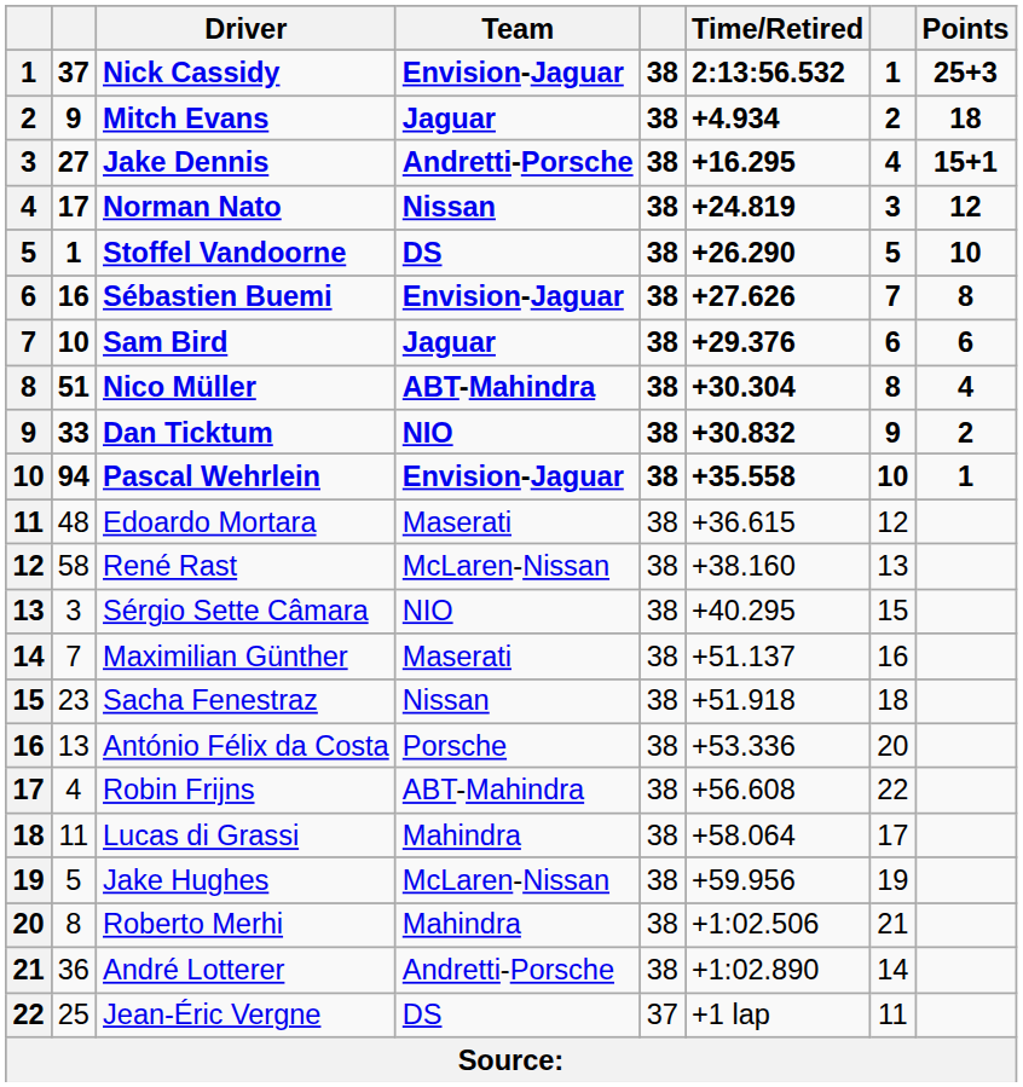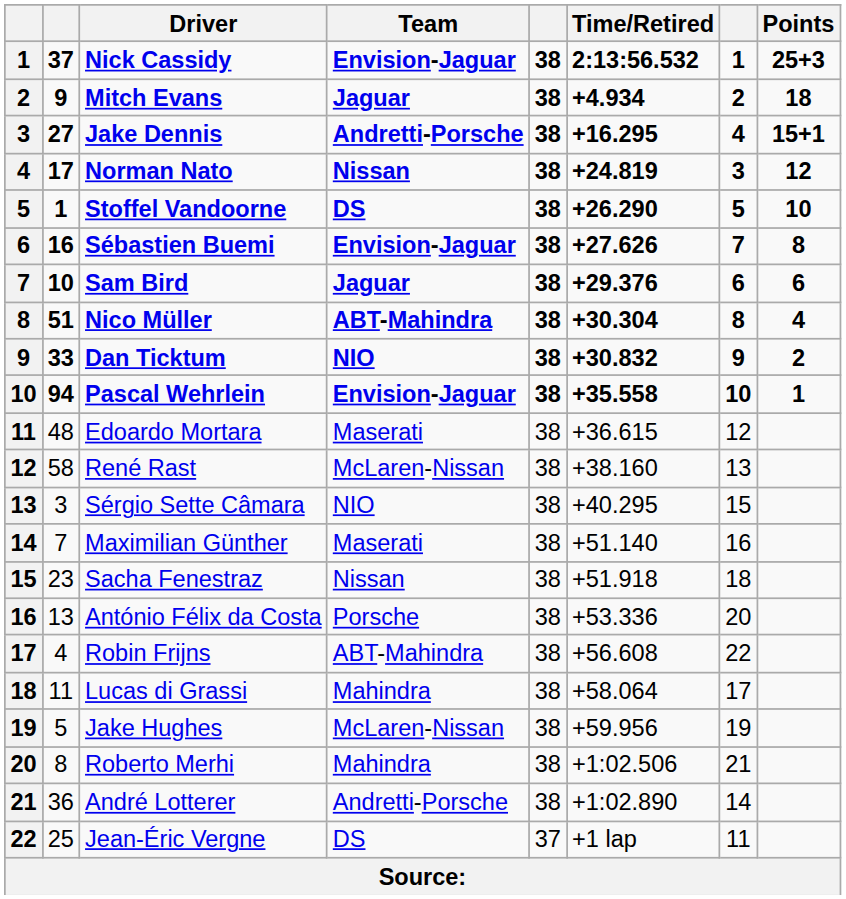 <table class="wikitable sortable" style="font-size: 85%">
 <tr>
 <th scope="col"></th>
 <th scope="col"></th>
 <th scope="col">Driver</th>
 <th scope="col">Team</th>
 <th scope="col"></th>
 <th scope="col" class="unsortable">Time/Retired</th>
 <th scope="col"></th>
 <th scope="col">Points</th>
 </tr>
 <tr>
 <th scope="row">1</th>
 <td align="center"><strong>37</strong></td>
 <td data-sort-value=""><strong> <a href='#'>Nick Cassidy</a></strong></td>
 <td><strong><a href='#'>Envision</a>-<a href='#'>Jaguar</a></strong></td>
 <td><strong>38</strong></td>
 <td><strong>2:13:56.532</strong></td>
 <td align="center"><strong>1</strong></td>
 <td align="center"><strong>25+3</strong></td>
 </tr>
 <tr>
 <th scope="row">2</th>
 <td align="center"><strong>9</strong></td>
 <td data-sort-value=""><strong> <a href='#'>Mitch Evans</a></strong></td>
 <td><strong><a href='#'>Jaguar</a></strong></td>
 <td><strong>38</strong></td>
 <td><strong>+4.934</strong></td>
 <td align="center"><strong>2</strong></td>
 <td align="center"><strong>18</strong></td>
 </tr>
 <tr>
 <th scope="row">3</th>
 <td align="center"><strong>27</strong></td>
 <td data-sort-value=""><strong> <a href='#'>Jake Dennis</a></strong></td>
 <td><strong><a href='#'>Andretti</a>-<a href='#'>Porsche</a></strong></td>
 <td><strong>38</strong></td>
 <td><strong>+16.295</strong></td>
 <td align="center"><strong>4</strong></td>
 <td align="center"><strong>15+1</strong></td>
 </tr>
 <tr>
 <th scope="row">4</th>
 <td align="center"><strong>17</strong></td>
 <td data-sort-value=""><strong> <a href='#'>Norman Nato</a></strong></td>
 <td><strong><a href='#'>Nissan</a></strong></td>
 <td><strong>38</strong></td>
 <td><strong>+24.819</strong></td>
 <td align="center"><strong>3</strong></td>
 <td align="center"><strong>12</strong></td>
 </tr>
 <tr>
 <th scope="row">5</th>
 <td align="center"><strong>1</strong></td>
 <td data-sort-value=""><strong> <a href='#'>Stoffel Vandoorne</a></strong></td>
 <td><strong><a href='#'>DS</a></strong></td>
 <td><strong>38</strong></td>
 <td><strong>+26.290</strong></td>
 <td align="center"><strong>5</strong></td>
 <td align="center"><strong>10</strong></td>
 </tr>
 <tr>
 <th scope="row">6</th>
 <td align="center"><strong>16</strong></td>
 <td data-sort-value=""><strong> <a href='#'>Sébastien Buemi</a></strong></td>
 <td><strong><a href='#'>Envision</a>-<a href='#'>Jaguar</a></strong></td>
 <td><strong>38</strong></td>
 <td><strong>+27.626</strong></td>
 <td align="center"><strong>7</strong></td>
 <td align="center"><strong>8</strong></td>
 </tr>
 <tr>
 <th scope="row">7</th>
 <td align="center"><strong>10</strong></td>
 <td data-sort-value=""><strong> <a href='#'>Sam Bird</a></strong></td>
 <td><strong><a href='#'>Jaguar</a></strong></td>
 <td><strong>38</strong></td>
 <td><strong>+29.376</strong></td>
 <td align="center"><strong>6</strong></td>
 <td align="center"><strong>6</strong></td>
 </tr>
 <tr>
 <th scope="row">8</th>
 <td align="center"><strong>51</strong></td>
 <td data-sort-value=""><strong> <a href='#'>Nico Müller</a></strong></td>
 <td><strong><a href='#'>ABT</a>-<a href='#'>Mahindra</a></strong></td>
 <td><strong>38</strong></td>
 <td><strong>+30.304</strong></td>
 <td align="center"><strong>8</strong></td>
 <td align="center"><strong>4</strong></td>
 </tr>
 <tr>
 <th scope="row">9</th>
 <td align="center"><strong>33</strong></td>
 <td data-sort-value=""><strong> <a href='#'>Dan Ticktum</a></strong></td>
 <td><strong><a href='#'>NIO</a></strong></td>
 <td><strong>38</strong></td>
 <td><strong>+30.832</strong></td>
 <td align="center"><strong>9</strong></td>
 <td align="center"><strong>2</strong></td>
 </tr>
 <tr>
 <th scope="row">10</th>
 <td align="center"><strong>94</strong></td>
 <td data-sort-value=""><strong> <a href='#'>Pascal Wehrlein</a></strong></td>
 <td><strong><a href='#'>Envision</a>-<a href='#'>Jaguar</a></strong></td>
 <td><strong>38</strong></td>
 <td><strong>+35.558</strong></td>
 <td align="center"><strong>10</strong></td>
 <td align="center"><strong>1</strong></td>
 </tr>
 <tr>
 <th scope="row">11</th>
 <td align="center">48</td>
 <td data-sort-value=""> <a href='#'>Edoardo Mortara</a></td>
 <td><a href='#'>Maserati</a></td>
 <td>38</td>
 <td>+36.615</td>
 <td align="center">12</td>
 <td align="center"></td>
 </tr>
 <tr>
 <th scope="row">12</th>
 <td align="center">58</td>
 <td data-sort-value=""> <a href='#'>René Rast</a></td>
 <td><a href='#'>McLaren</a>-<a href='#'>Nissan</a></td>
 <td>38</td>
 <td>+38.160</td>
 <td align="center">13</td>
 <td align="center"></td>
 </tr>
 <tr>
 <th scope="row">13</th>
 <td align="center">3</td>
 <td data-sort-value=""> <a href='#'>Sérgio Sette Câmara</a></td>
 <td><a href='#'>NIO</a></td>
 <td>38</td>
 <td>+40.295</td>
 <td align="center">15</td>
 <td align="center"></td>
 </tr>
 <tr>
 <th scope="row">14</th>
 <td align="center">7</td>
 <td data-sort-value=""> <a href='#'>Maximilian Günther</a></td>
 <td><a href='#'>Maserati</a></td>
 <td>38</td>
-<td>+51.137</td>
+<td>+51.140</td>
 <td align="center">16</td>
 <td align="center"></td>
 </tr>
 <tr>
 <th scope="row">15</th>
 <td align="center">23</td>
 <td data-sort-value=""> <a href='#'>Sacha Fenestraz</a></td>
 <td><a href='#'>Nissan</a></td>
 <td>38</td>
 <td>+51.918</td>
 <td align="center">18</td>
 <td align="center"></td>
 </tr>
 <tr>
 <th scope="row">16</th>
 <td align="center">13</td>
 <td data-sort-value=""> <a href='#'>António Félix da Costa</a></td>
 <td><a href='#'>Porsche</a></td>
 <td>38</td>
 <td>+53.336</td>
 <td align="center">20</td>
 <td align="center"></td>
 </tr>
 <tr>
 <th scope="row">17</th>
 <td align="center">4</td>
 <td data-sort-value=""> <a href='#'>Robin Frijns</a></td>
 <td><a href='#'>ABT</a>-<a href='#'>Mahindra</a></td>
 <td>38</td>
 <td>+56.608</td>
 <td align="center">22</td>
 <td align="center"></td>
 </tr>
 <tr>
 <th scope="row">18</th>
 <td align="center">11</td>
 <td data-sort-value=""> <a href='#'>Lucas di Grassi</a></td>
 <td><a href='#'>Mahindra</a></td>
 <td>38</td>
 <td>+58.064</td>
 <td align="center">17</td>
 <td align="center"></td>
 </tr>
 <tr>
 <th scope="row">19</th>
 <td align="center">5</td>
 <td data-sort-value=""> <a href='#'>Jake Hughes</a></td>
 <td><a href='#'>McLaren</a>-<a href='#'>Nissan</a></td>
 <td>38</td>
 <td>+59.956</td>
 <td align="center">19</td>
 <td align="center"></td>
 </tr>
 <tr>
 <th scope="row">20</th>
 <td align="center">8</td>
 <td data-sort-value=""> <a href='#'>Roberto Merhi</a></td>
 <td><a href='#'>Mahindra</a></td>
 <td>38</td>
 <td>+1:02.506</td>
 <td align="center">21</td>
 <td align="center"></td>
 </tr>
 <tr>
 <th scope="row">21</th>
 <td align="center">36</td>
 <td data-sort-value=""> <a href='#'>André Lotterer</a></td>
 <td><a href='#'>Andretti</a>-<a href='#'>Porsche</a></td>
 <td>38</td>
 <td>+1:02.890</td>
 <td align="center">14</td>
 <td align="center"></td>
 </tr>
 <tr>
 <th scope="row">22</th>
 <td align="center">25</td>
 <td data-sort-value=""> <a href='#'>Jean-Éric Vergne</a></td>
 <td><a href='#'>DS</a></td>
 <td>37</td>
 <td>+1 lap</td>
 <td align="center">11</td>
 <td align="center"></td>
 </tr>
 <tr>
 <th colspan="8">Source:</th>
 </tr>
 </table>
